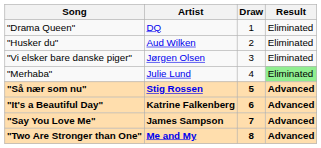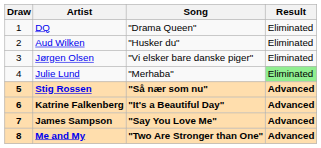 <table class="sortable wikitable" style="margin: 1em auto 1em auto; text-align:center">
 <tr>
+<th>Draw</th>
+<th>Artist</th>
 <th>Song</th>
-<th>Artist</th>
-<th>Draw</th>
 <th>Result</th>
 </tr>
 <tr>
+<td>1</td>
+<td align="left"><a href='#'>DQ</a></td>
 <td align="left">"Drama Queen"</td>
-<td align="left"><a href='#'>DQ</a></td>
-<td>1</td>
 <td align="left">Eliminated</td>
 </tr>
 <tr>
+<td>2</td>
+<td align="left"><a href='#'>Aud Wilken</a></td>
 <td align="left">"Husker du"</td>
-<td align="left"><a href='#'>Aud Wilken</a></td>
-<td>2</td>
 <td align="left">Eliminated</td>
 </tr>
 <tr>
+<td>3</td>
+<td align="left"><a href='#'>Jørgen Olsen</a></td>
 <td align="left">"Vi elsker bare danske piger"</td>
-<td align="left"><a href='#'>Jørgen Olsen</a></td>
-<td>3</td>
 <td align="left">Eliminated</td>
 </tr>
 <tr>
+<td>4</td>
+<td align="left"><a href='#'>Julie Lund</a></td>
 <td align="left">"Merhaba"</td>
-<td align="left"><a href='#'>Julie Lund</a></td>
-<td>4</td>
 <td align="left" style="background: lightgreen;">Eliminated</td>
 </tr>
 <tr style="font-weight:bold; background:navajowhite">
+<td>5</td>
+<td align="left"><a href='#'>Stig Rossen</a></td>
 <td align="left">"Så nær som nu"</td>
-<td align="left"><a href='#'>Stig Rossen</a></td>
-<td>5</td>
 <td align="left">Advanced</td>
 </tr>
 <tr style="font-weight:bold; background:navajowhite">
+<td>6</td>
+<td align="left">Katrine Falkenberg</td>
 <td align="left">"It's a Beautiful Day"</td>
-<td align="left">Katrine Falkenberg</td>
-<td>6</td>
 <td align="left">Advanced</td>
 </tr>
 <tr style="font-weight:bold; background:navajowhite">
+<td>7</td>
+<td align="left">James Sampson</td>
 <td align="left">"Say You Love Me"</td>
-<td align="left">James Sampson</td>
-<td>7</td>
 <td align="left">Advanced</td>
 </tr>
 <tr style="font-weight:bold; background:navajowhite">
+<td>8</td>
+<td align="left"><a href='#'>Me and My</a></td>
 <td align="left">"Two Are Stronger than One"</td>
-<td align="left"><a href='#'>Me and My</a></td>
-<td>8</td>
 <td align="left">Advanced</td>
 </tr>
 </table>
